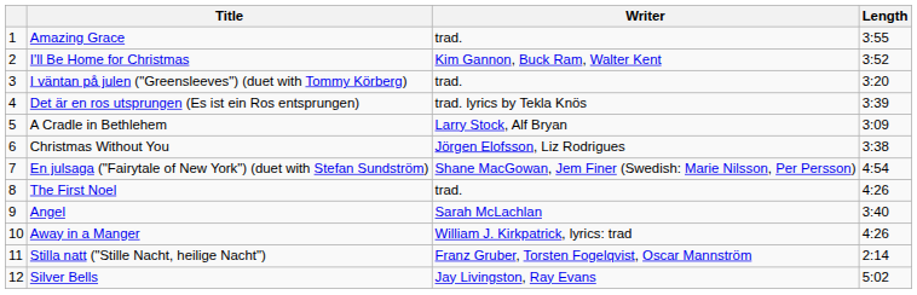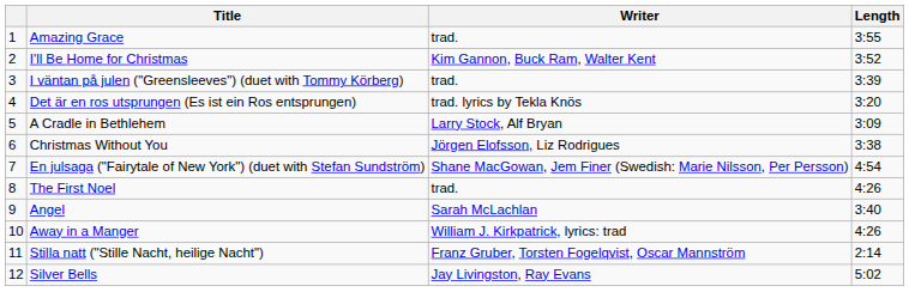 <table class="wikitable">
 <tr>
 <th></th>
 <th>Title</th>
 <th>Writer</th>
 <th>Length</th>
 </tr>
 <tr>
 <td>1</td>
 <td><a href='#'>Amazing Grace</a></td>
 <td>trad.</td>
 <td>3:55</td>
 </tr>
 <tr>
 <td>2</td>
 <td><a href='#'>I'll Be Home for Christmas</a></td>
 <td><a href='#'>Kim Gannon</a>, <a href='#'>Buck Ram</a>, <a href='#'>Walter Kent</a></td>
 <td>3:52</td>
 </tr>
 <tr>
 <td>3</td>
 <td><a href='#'>I väntan på julen</a> ("Greensleeves") (duet with <a href='#'>Tommy Körberg</a>)</td>
 <td>trad.</td>
-<td>3:20</td>
+<td>3:39</td>
 </tr>
 <tr>
 <td>4</td>
 <td><a href='#'>Det är en ros utsprungen</a> (Es ist ein Ros entsprungen)</td>
 <td>trad. lyrics by Tekla Knös</td>
-<td>3:39</td>
+<td>3:20</td>
 </tr>
 <tr>
 <td>5</td>
 <td>A Cradle in Bethlehem</td>
 <td><a href='#'>Larry Stock</a>, Alf Bryan</td>
 <td>3:09</td>
 </tr>
 <tr>
 <td>6</td>
 <td>Christmas Without You</td>
 <td><a href='#'>Jörgen Elofsson</a>, Liz Rodrigues</td>
 <td>3:38</td>
 </tr>
 <tr>
 <td>7</td>
 <td><a href='#'>En julsaga</a> ("Fairytale of New York") (duet with <a href='#'>Stefan Sundström</a>)</td>
 <td><a href='#'>Shane MacGowan</a>, <a href='#'>Jem Finer</a> (Swedish: <a href='#'>Marie Nilsson</a>, <a href='#'>Per Persson</a>)</td>
 <td>4:54</td>
 </tr>
 <tr>
 <td>8</td>
 <td><a href='#'>The First Noel</a></td>
 <td>trad.</td>
 <td>4:26</td>
 </tr>
 <tr>
 <td>9</td>
 <td><a href='#'>Angel</a></td>
 <td><a href='#'>Sarah McLachlan</a></td>
 <td>3:40</td>
 </tr>
 <tr>
 <td>10</td>
 <td><a href='#'>Away in a Manger</a></td>
 <td><a href='#'>William J. Kirkpatrick</a>, lyrics: trad</td>
 <td>4:26</td>
 </tr>
 <tr>
 <td>11</td>
 <td><a href='#'>Stilla natt</a> ("Stille Nacht, heilige Nacht")</td>
 <td><a href='#'>Franz Gruber</a>, <a href='#'>Torsten Fogelqvist</a>, <a href='#'>Oscar Mannström</a></td>
 <td>2:14</td>
 </tr>
 <tr>
 <td>12</td>
 <td><a href='#'>Silver Bells</a></td>
 <td><a href='#'>Jay Livingston</a>, <a href='#'>Ray Evans</a></td>
 <td>5:02</td>
 </tr>
 </table>
